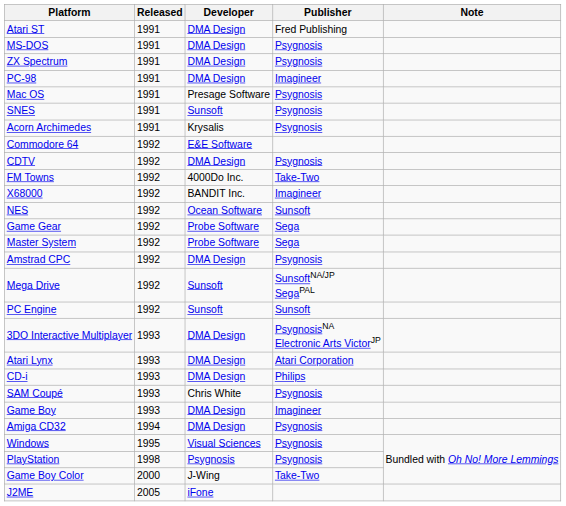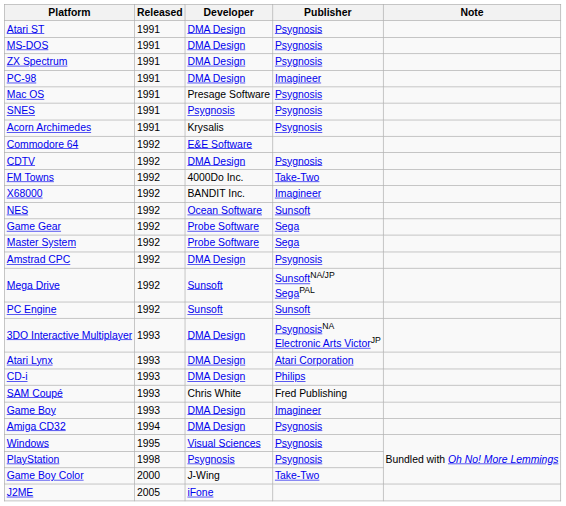 <table class="wikitable sortable">
 <tr>
 <th>Platform</th>
 <th>Released</th>
 <th>Developer</th>
 <th>Publisher</th>
 <th>Note</th>
 </tr>
 <tr>
 <td><a href='#'>Atari ST</a></td>
 <td>1991</td>
 <td><a href='#'>DMA Design</a></td>
-<td>Fred Publishing</td>
+<td><a href='#'>Psygnosis</a></td>
 <td></td>
 </tr>
 <tr>
 <td><a href='#'>MS-DOS</a></td>
 <td>1991</td>
 <td><a href='#'>DMA Design</a></td>
 <td><a href='#'>Psygnosis</a></td>
 <td></td>
 </tr>
 <tr>
 <td><a href='#'>ZX Spectrum</a></td>
 <td>1991</td>
 <td><a href='#'>DMA Design</a></td>
 <td><a href='#'>Psygnosis</a></td>
 <td></td>
 </tr>
 <tr>
 <td><a href='#'>PC-98</a></td>
 <td>1991</td>
 <td><a href='#'>DMA Design</a></td>
 <td><a href='#'>Imagineer</a></td>
 <td></td>
 </tr>
 <tr>
 <td><a href='#'>Mac OS</a></td>
 <td>1991</td>
 <td>Presage Software</td>
 <td><a href='#'>Psygnosis</a></td>
 <td></td>
 </tr>
 <tr>
 <td><a href='#'>SNES</a></td>
 <td>1991</td>
-<td><a href='#'>Sunsoft</a></td>
+<td><a href='#'>Psygnosis</a></td>
 <td><a href='#'>Psygnosis</a></td>
 <td></td>
 </tr>
 <tr>
 <td><a href='#'>Acorn Archimedes</a></td>
 <td>1991</td>
 <td>Krysalis</td>
 <td><a href='#'>Psygnosis</a></td>
 <td></td>
 </tr>
 <tr>
 <td><a href='#'>Commodore 64</a></td>
 <td>1992</td>
 <td><a href='#'>E&E Software</a></td>
 <td></td>
 <td></td>
 </tr>
 <tr>
 <td><a href='#'>CDTV</a></td>
 <td>1992</td>
 <td><a href='#'>DMA Design</a></td>
 <td><a href='#'>Psygnosis</a></td>
 <td></td>
 </tr>
 <tr>
 <td><a href='#'>FM Towns</a></td>
 <td>1992</td>
 <td>4000Do Inc.</td>
 <td><a href='#'>Take-Two</a></td>
 <td></td>
 </tr>
 <tr>
 <td><a href='#'>X68000</a></td>
 <td>1992</td>
 <td>BANDIT Inc.</td>
 <td><a href='#'>Imagineer</a></td>
 <td></td>
 </tr>
 <tr>
 <td><a href='#'>NES</a></td>
 <td>1992</td>
 <td><a href='#'>Ocean Software</a></td>
 <td><a href='#'>Sunsoft</a></td>
 <td></td>
 </tr>
 <tr>
 <td><a href='#'>Game Gear</a></td>
 <td>1992</td>
 <td><a href='#'>Probe Software</a></td>
 <td><a href='#'>Sega</a></td>
 <td></td>
 </tr>
 <tr>
 <td><a href='#'>Master System</a></td>
 <td>1992</td>
 <td><a href='#'>Probe Software</a></td>
 <td><a href='#'>Sega</a></td>
 <td></td>
 </tr>
 <tr>
 <td><a href='#'>Amstrad CPC</a></td>
 <td>1992</td>
 <td><a href='#'>DMA Design</a></td>
 <td><a href='#'>Psygnosis</a></td>
 <td></td>
 </tr>
 <tr>
 <td><a href='#'>Mega Drive</a></td>
 <td>1992</td>
 <td><a href='#'>Sunsoft</a></td>
 <td><a href='#'>Sunsoft</a><sup>NA/JP</sup><br><a href='#'>Sega</a><sup>PAL</sup></td>
 <td></td>
 </tr>
 <tr>
 <td><a href='#'>PC Engine</a></td>
 <td>1992</td>
 <td><a href='#'>Sunsoft</a></td>
 <td><a href='#'>Sunsoft</a></td>
 <td></td>
 </tr>
 <tr>
 <td><a href='#'>3DO Interactive Multiplayer</a></td>
 <td>1993</td>
 <td><a href='#'>DMA Design</a></td>
 <td><a href='#'>Psygnosis</a><sup>NA</sup><br><a href='#'>Electronic Arts Victor</a><sup>JP</sup></td>
 <td></td>
 </tr>
 <tr>
 <td><a href='#'>Atari Lynx</a></td>
 <td>1993</td>
 <td><a href='#'>DMA Design</a></td>
 <td><a href='#'>Atari Corporation</a></td>
 <td></td>
 </tr>
 <tr>
 <td><a href='#'>CD-i</a></td>
 <td>1993</td>
 <td><a href='#'>DMA Design</a></td>
 <td><a href='#'>Philips</a></td>
 <td></td>
 </tr>
 <tr>
 <td><a href='#'>SAM Coupé</a></td>
 <td>1993</td>
 <td>Chris White</td>
-<td><a href='#'>Psygnosis</a></td>
+<td>Fred Publishing</td>
 <td></td>
 </tr>
 <tr>
 <td><a href='#'>Game Boy</a></td>
 <td>1993</td>
 <td><a href='#'>DMA Design</a></td>
 <td><a href='#'>Imagineer</a></td>
 <td></td>
 </tr>
 <tr>
 <td><a href='#'>Amiga CD32</a></td>
 <td>1994</td>
 <td><a href='#'>DMA Design</a></td>
 <td><a href='#'>Psygnosis</a></td>
 <td></td>
 </tr>
 <tr>
 <td><a href='#'>Windows</a></td>
 <td>1995</td>
 <td><a href='#'>Visual Sciences</a></td>
 <td><a href='#'>Psygnosis</a></td>
 <td rowspan="3">Bundled with <em><a href='#'>Oh No! More Lemmings</a></em></td>
 </tr>
 <tr>
 <td><a href='#'>PlayStation</a></td>
 <td>1998</td>
 <td><a href='#'>Psygnosis</a></td>
 <td><a href='#'>Psygnosis</a></td>
 </tr>
 <tr>
 <td><a href='#'>Game Boy Color</a></td>
 <td>2000</td>
 <td>J-Wing</td>
 <td><a href='#'>Take-Two</a></td>
 </tr>
 <tr>
 <td><a href='#'>J2ME</a></td>
 <td>2005</td>
 <td><a href='#'>iFone</a></td>
 <td></td>
 <td></td>
 </tr>
 </table>
